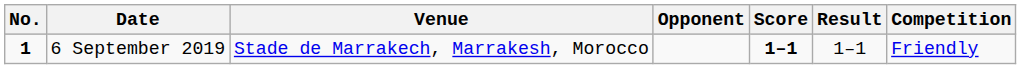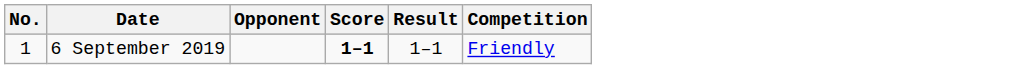 <table class="wikitable sortable">
 <tr>
 <th scope="col">No.</th>
 <th scope="col">Date</th>
-<th scope="col">Venue</th>
 <th scope="col">Opponent</th>
 <th scope="col">Score</th>
 <th scope="col">Result</th>
 <th scope="col">Competition</th>
 </tr>
 <tr>
-<td style="text-align:center"><strong>1</strong></td>
+<td style="text-align:center">1</td>
 <td>6 September 2019</td>
-<td><a href='#'>Stade de Marrakech</a>, <a href='#'>Marrakesh</a>, Morocco</td>
 <td></td>
 <td style="text-align:center"><strong>1–1</strong></td>
 <td style="text-align:center">1–1</td>
 <td><a href='#'>Friendly</a></td>
 </tr>
 </table>
